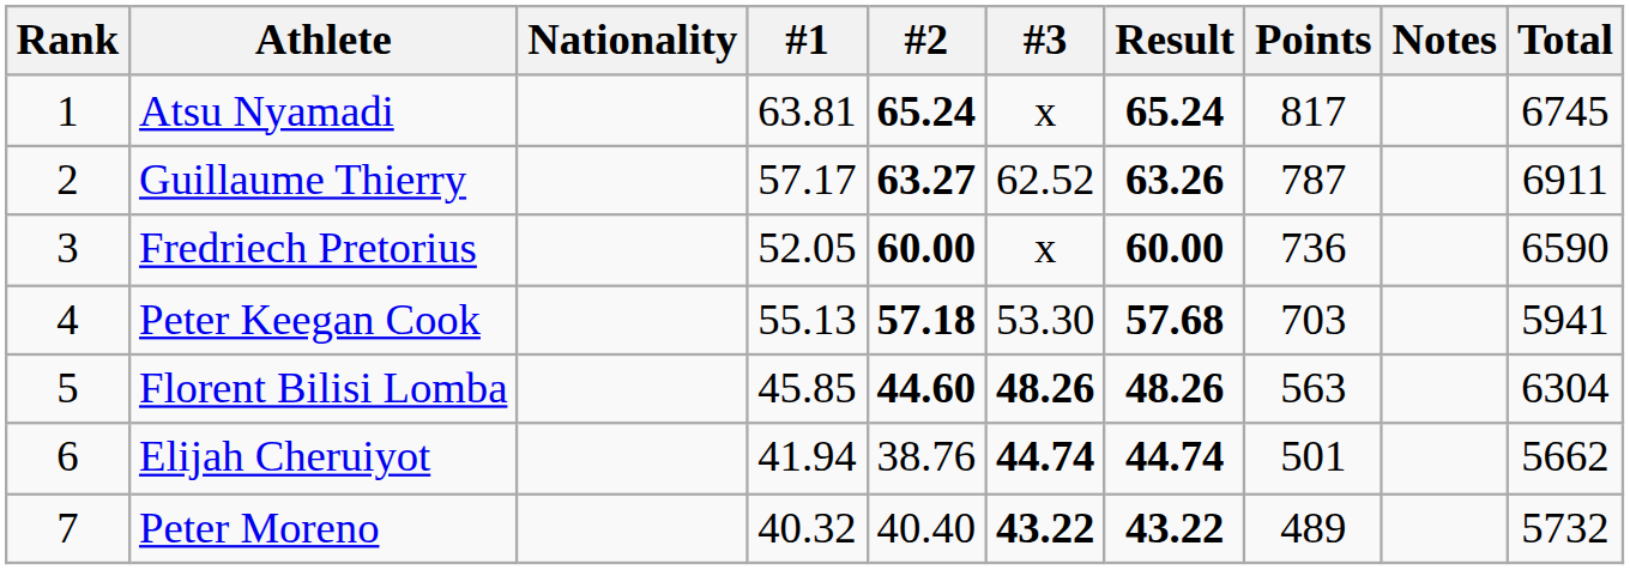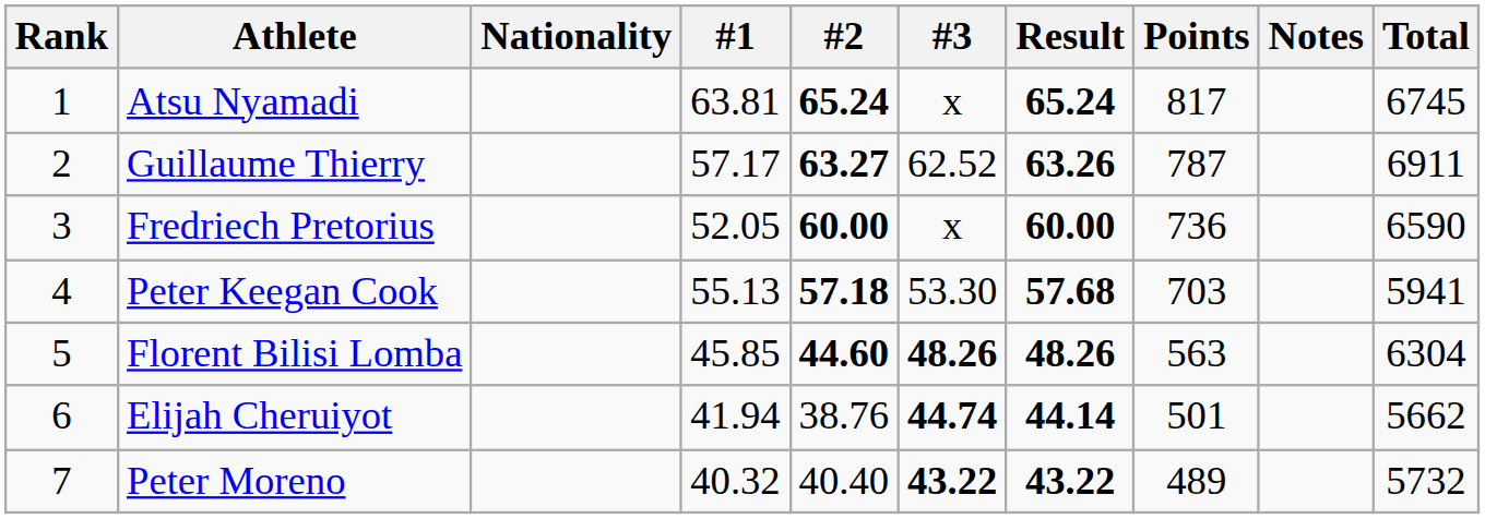 <table class="wikitable sortable" style="text-align:center">
 <tr>
 <th>Rank</th>
 <th>Athlete</th>
 <th>Nationality</th>
 <th>#1</th>
 <th>#2</th>
 <th>#3</th>
 <th>Result</th>
 <th>Points</th>
 <th>Notes</th>
 <th>Total</th>
 </tr>
 <tr>
 <td>1</td>
 <td align=left><a href='#'>Atsu Nyamadi</a></td>
 <td align=left></td>
 <td>63.81</td>
 <td><strong>65.24</strong></td>
 <td>x</td>
 <td><strong>65.24</strong></td>
 <td>817</td>
 <td></td>
 <td>6745</td>
 </tr>
 <tr>
 <td>2</td>
 <td align=left><a href='#'>Guillaume Thierry</a></td>
 <td align=left></td>
 <td>57.17</td>
 <td><strong>63.27</strong></td>
 <td>62.52</td>
 <td><strong>63.26</strong></td>
 <td>787</td>
 <td></td>
 <td>6911</td>
 </tr>
 <tr>
 <td>3</td>
 <td align=left><a href='#'>Fredriech Pretorius</a></td>
 <td align=left></td>
 <td>52.05</td>
 <td><strong>60.00</strong></td>
 <td>x</td>
 <td><strong>60.00</strong></td>
 <td>736</td>
 <td></td>
 <td>6590</td>
 </tr>
 <tr>
 <td>4</td>
 <td align=left><a href='#'>Peter Keegan Cook</a></td>
 <td align=left></td>
 <td>55.13</td>
 <td><strong>57.18</strong></td>
 <td>53.30</td>
 <td><strong>57.68</strong></td>
 <td>703</td>
 <td></td>
 <td>5941</td>
 </tr>
 <tr>
 <td>5</td>
 <td align=left><a href='#'>Florent Bilisi Lomba</a></td>
 <td align=left></td>
 <td>45.85</td>
 <td><strong>44.60</strong></td>
 <td><strong>48.26</strong></td>
 <td><strong>48.26</strong></td>
 <td>563</td>
 <td></td>
 <td>6304</td>
 </tr>
 <tr>
 <td>6</td>
 <td align=left><a href='#'>Elijah Cheruiyot</a></td>
 <td align=left></td>
 <td>41.94</td>
 <td>38.76</td>
 <td><strong>44.74</strong></td>
-<td><strong>44.74</strong></td>
+<td><strong>44.14</strong></td>
 <td>501</td>
 <td></td>
 <td>5662</td>
 </tr>
 <tr>
 <td>7</td>
 <td align=left><a href='#'>Peter Moreno</a></td>
 <td align=left></td>
 <td>40.32</td>
 <td>40.40</td>
 <td><strong>43.22</strong></td>
 <td><strong>43.22</strong></td>
 <td>489</td>
 <td></td>
 <td>5732</td>
 </tr>
 </table>
